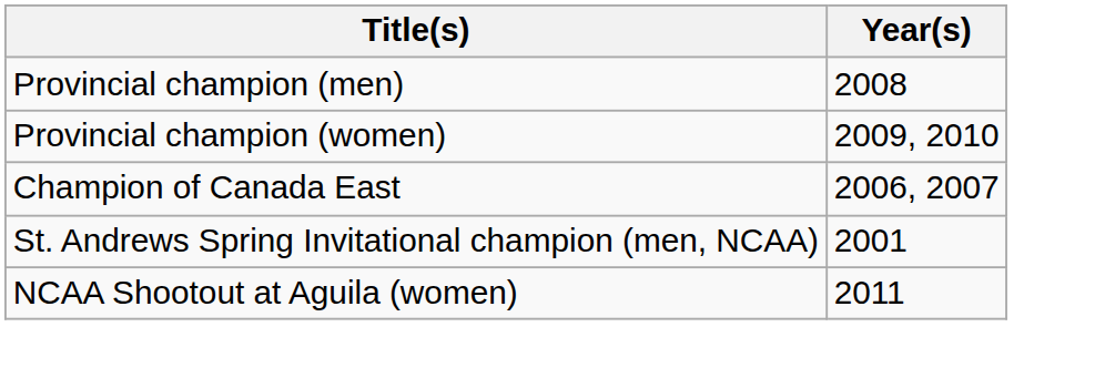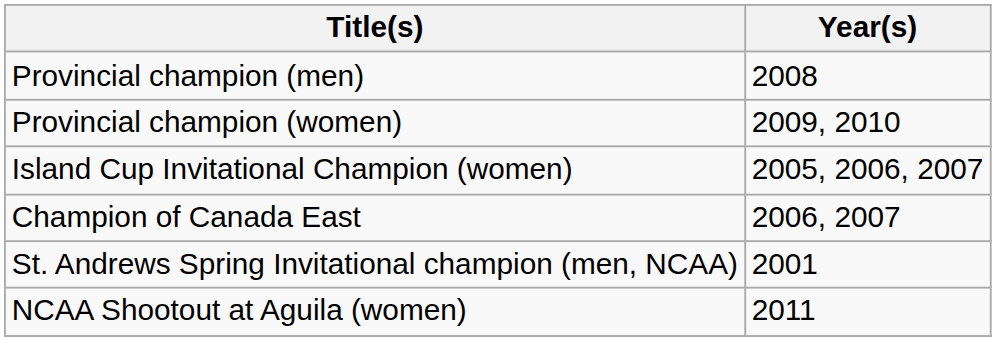 <table class = "wikitable">
 <tr>
 <th>Title(s)</th>
 <th>Year(s)</th>
 </tr>
 <tr>
 <td>Provincial champion (men)</td>
 <td>2008</td>
 </tr>
 <tr>
 <td>Provincial champion (women)</td>
 <td>2009, 2010</td>
 </tr>
 <tr>
+<td>Island Cup Invitational Champion (women)</td>
+<td>2005, 2006, 2007</td>
+</tr>
+<tr>
 <td>Champion of Canada East</td>
 <td>2006, 2007</td>
 </tr>
 <tr>
 <td>St. Andrews Spring Invitational champion (men, NCAA)</td>
 <td>2001</td>
 </tr>
 <tr>
 <td>NCAA Shootout at Aguila (women)</td>
 <td>2011</td>
 </tr>
 </table>
